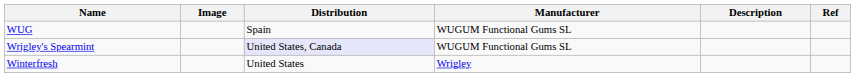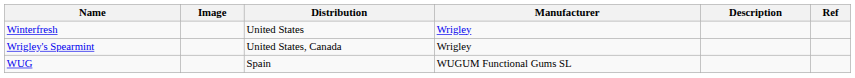 <table class="wikitable sortable" style="width:100%">
 <tr>
 <th>Name</th>
 <th class="unsortable">Image</th>
 <th>Distribution</th>
 <th>Manufacturer</th>
 <th>Description</th>
 <th>Ref</th>
 </tr>
 <tr>
+<td><a href='#'>Winterfresh</a></td>
+<td></td>
+<td>United States</td>
+<td><a href='#'>Wrigley</a></td>
+<td></td>
+<td></td>
+</tr>
+<tr>
+<td><a href='#'>Wrigley's Spearmint</a></td>
+<td></td>
+<td>United States, Canada</td>
+<td>Wrigley</td>
+<td></td>
+<td></td>
+</tr>
+<tr>
 <td><a href='#'>WUG</a></td>
 <td></td>
 <td>Spain</td>
 <td>WUGUM Functional Gums SL</td>
 <td></td>
 <td></td>
 </tr>
-<tr>
-<td><a href='#'>Wrigley's Spearmint</a></td>
-<td></td>
-<td style="background: lavender;">United States, Canada</td>
-<td>WUGUM Functional Gums SL</td>
-<td></td>
-<td></td>
-</tr>
-<tr>
-<td><a href='#'>Winterfresh</a></td>
-<td></td>
-<td>United States</td>
-<td><a href='#'>Wrigley</a></td>
-<td></td>
-<td></td>
-</tr>
 </table>
